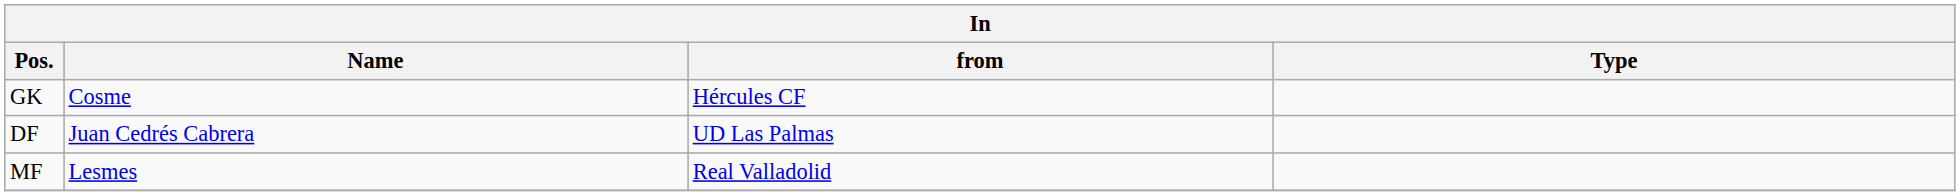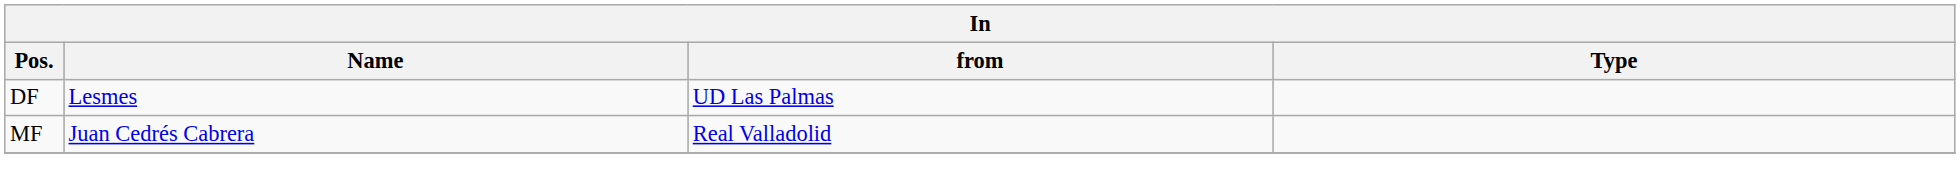 <table class="wikitable" style="font-size:90%;width:99%;">
 <tr>
 <th colspan="4">In</th>
 </tr>
 <tr>
 <th width=3%>Pos.</th>
 <th width=32%>Name</th>
 <th width=30%>from</th>
 <th width=35%>Type</th>
 </tr>
 <tr>
-<td>GK</td>
-<td><a href='#'>Cosme</a></td>
-<td><a href='#'>Hércules CF</a></td>
-<td></td>
-</tr>
-<tr>
 <td>DF</td>
-<td><a href='#'>Juan Cedrés Cabrera</a></td>
+<td><a href='#'>Lesmes</a></td>
 <td><a href='#'>UD Las Palmas</a></td>
 <td></td>
 </tr>
 <tr>
 <td>MF</td>
-<td><a href='#'>Lesmes</a></td>
+<td><a href='#'>Juan Cedrés Cabrera</a></td>
 <td><a href='#'>Real Valladolid</a></td>
 <td></td>
 </tr>
 <tr>
 </tr>
 </table>
